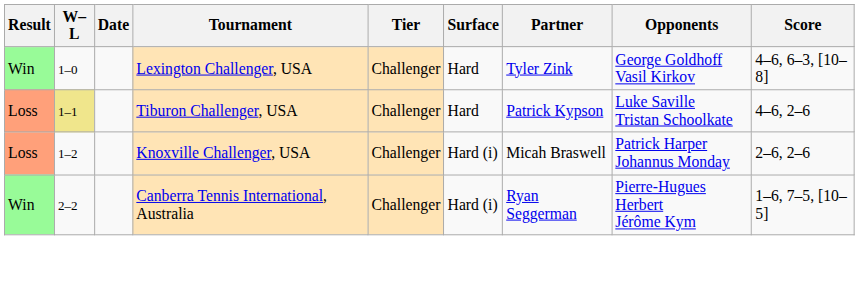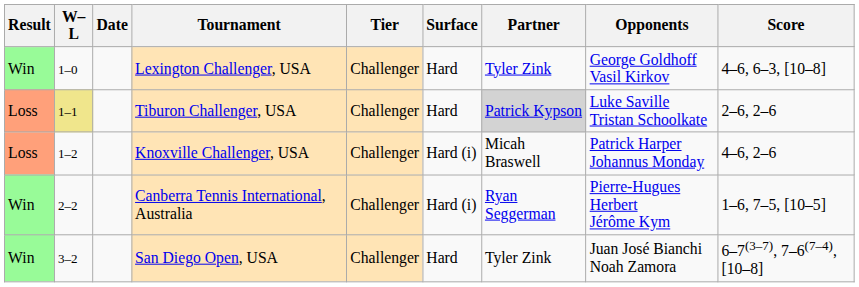 <table class="sortable wikitable">
 <tr>
 <th>Result</th>
 <th class="unsortable">W–L</th>
 <th>Date</th>
 <th>Tournament</th>
 <th>Tier</th>
 <th>Surface</th>
 <th>Partner</th>
 <th>Opponents</th>
 <th class="unsortable">Score</th>
 </tr>
 <tr>
 <td bgcolor=98FB98>Win</td>
 <td><small>1–0</small></td>
 <td><a href='#'></a></td>
 <td style="background:moccasin;"><a href='#'>Lexington Challenger</a>, USA</td>
 <td style="background:moccasin;">Challenger</td>
 <td>Hard</td>
 <td> <a href='#'>Tyler Zink</a></td>
 <td> <a href='#'>George Goldhoff</a> <br>  <a href='#'>Vasil Kirkov</a></td>
 <td>4–6, 6–3, [10–8]</td>
 </tr>
 <tr>
 <td bgcolor=FFA07A>Loss</td>
 <td style="background: khaki;"><small>1–1</small></td>
 <td><a href='#'></a></td>
 <td style="background:moccasin;"><a href='#'>Tiburon Challenger</a>, USA</td>
 <td style="background:moccasin;">Challenger</td>
 <td>Hard</td>
-<td> <a href='#'>Patrick Kypson</a></td>
+<td style="background: lightgrey;"> <a href='#'>Patrick Kypson</a></td>
 <td> <a href='#'>Luke Saville</a> <br>  <a href='#'>Tristan Schoolkate</a></td>
-<td>4–6, 2–6</td>
+<td>2–6, 2–6</td>
 </tr>
 <tr>
 <td bgcolor=FFA07A>Loss</td>
 <td><small>1–2</small></td>
 <td><a href='#'></a></td>
 <td style="background:moccasin;"><a href='#'>Knoxville Challenger</a>, USA</td>
 <td style="background:moccasin;">Challenger</td>
 <td>Hard (i)</td>
 <td> Micah Braswell</td>
 <td> <a href='#'>Patrick Harper</a> <br>  <a href='#'>Johannus Monday</a></td>
-<td>2–6, 2–6</td>
+<td>4–6, 2–6</td>
 </tr>
 <tr>
 <td bgcolor=98FB98>Win</td>
 <td><small>2–2</small></td>
 <td><a href='#'></a></td>
 <td style="background:moccasin;"><a href='#'>Canberra Tennis International</a>, Australia</td>
 <td style="background:moccasin;">Challenger</td>
 <td>Hard (i)</td>
 <td> <a href='#'>Ryan Seggerman</a></td>
 <td> <a href='#'>Pierre-Hugues Herbert</a> <br>  <a href='#'>Jérôme Kym</a></td>
 <td>1–6, 7–5, [10–5]</td>
 </tr>
+<tr>
+<td bgcolor=98FB98>Win</td>
+<td><small>3–2</small></td>
+<td><a href='#'></a></td>
+<td style="background:moccasin;"><a href='#'>San Diego Open</a>, USA</td>
+<td style="background:moccasin;">Challenger</td>
+<td>Hard</td>
+<td> Tyler Zink</td>
+<td> Juan José Bianchi <br>  Noah Zamora</td>
+<td>6–7<sup>(3–7)</sup>, 7–6<sup>(7–4)</sup>, [10–8]</td>
+</tr>
 </table>
